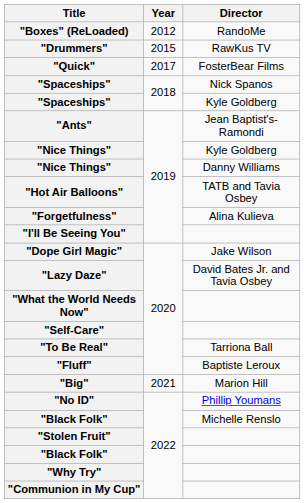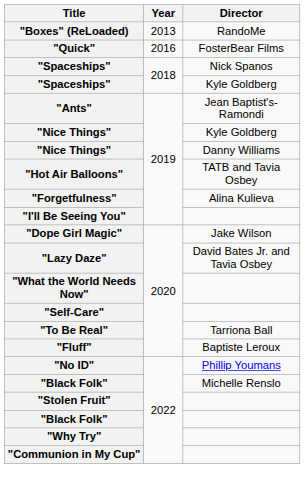 <table class="wikitable plainrowheaders" style="text-align:center;" border="1">
 <tr>
 <th scope="col"  style="width:12em;">Title</th>
 <th scope="col"  style="width:3em;">Year</th>
 <th scope="col"  style="width:10em;">Director</th>
 </tr>
 <tr>
 <th scope="row">"Boxes" (ReLoaded)</th>
-<td>2012</td>
+<td>2013</td>
 <td>RandoMe</td>
 </tr>
 <tr>
-<th scope="row">"Drummers"</th>
-<td>2015</td>
-<td>RawKus TV</td>
-</tr>
-<tr>
 <th scope="row">"Quick"</th>
-<td>2017</td>
+<td>2016</td>
 <td>FosterBear Films</td>
 </tr>
 <tr>
 <th scope="row">"Spaceships"</th>
 <td rowspan="2">2018</td>
 <td>Nick Spanos</td>
 </tr>
 <tr>
 <th scope="row">"Spaceships" </th>
 <td>Kyle Goldberg</td>
 </tr>
 <tr>
 <th scope="row">"Ants"</th>
 <td rowspan="6">2019</td>
 <td>Jean Baptist's-Ramondi</td>
 </tr>
 <tr>
 <th scope="row">"Nice Things" </th>
 <td>Kyle Goldberg</td>
 </tr>
 <tr>
 <th scope="row">"Nice Things"</th>
 <td>Danny Williams</td>
 </tr>
 <tr>
 <th scope="row">"Hot Air Balloons"<br></th>
 <td>TATB and Tavia Osbey</td>
 </tr>
 <tr>
 <th scope="row">"Forgetfulness"</th>
 <td>Alina Kulieva</td>
 </tr>
 <tr>
 <th scope="row">"I'll Be Seeing You"</th>
 <td></td>
 </tr>
 <tr>
 <th scope="row">"Dope Girl Magic"</th>
 <td rowspan="6">2020</td>
 <td>Jake Wilson</td>
 </tr>
 <tr>
 <th scope="row">"Lazy Daze"<br></th>
 <td>David Bates Jr. and Tavia Osbey</td>
 </tr>
 <tr>
 <th scope="row">"What the World Needs Now"<br></th>
 <td></td>
 </tr>
 <tr>
 <th scope="row">"Self-Care"<br></th>
 <td></td>
 </tr>
 <tr>
 <th scope="row">"To Be Real"<br></th>
 <td>Tarriona Ball</td>
 </tr>
 <tr>
 <th scope="row">"Fluff" </th>
 <td>Baptiste Leroux</td>
 </tr>
 <tr>
-<th scope="row">"Big" <br></th>
-<td>2021</td>
-<td>Marion Hill</td>
-</tr>
-<tr>
 <th scope="row">"No ID"</th>
 <td rowspan="6">2022</td>
 <td><a href='#'>Phillip Youmans</a></td>
 </tr>
 <tr>
 <th scope="row">"Black Folk" </th>
 <td>Michelle Renslo</td>
 </tr>
 <tr>
 <th scope="row">"Stolen Fruit"</th>
 <td></td>
 </tr>
 <tr>
 <th scope="row">"Black Folk" <br></th>
 <td></td>
 </tr>
 <tr>
 <th scope="row">"Why Try"</th>
 <td></td>
 </tr>
 <tr>
 <th scope="row">"Communion in My Cup"<br></th>
 <td></td>
 </tr>
 </table>
